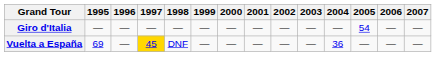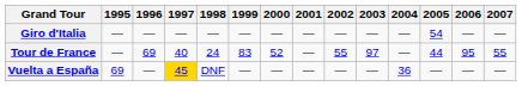 <table class="wikitable plainrowheaders">
 <tr>
 <th>Grand Tour</th>
 <th scope="col">1995</th>
 <th scope="col">1996</th>
 <th scope="col">1997</th>
 <th scope="col">1998</th>
 <th scope="col">1999</th>
 <th scope="col">2000</th>
 <th scope="col">2001</th>
 <th scope="col">2002</th>
 <th scope="col">2003</th>
 <th scope="col">2004</th>
 <th scope="col">2005</th>
 <th scope="col">2006</th>
 <th scope="col">2007</th>
 </tr>
 <tr style="text-align:center;">
 <th scope="row"> <a href='#'>Giro d'Italia</a></th>
 <td>—</td>
 <td>—</td>
 <td>—</td>
 <td>—</td>
 <td>—</td>
 <td>—</td>
 <td>—</td>
 <td>—</td>
 <td>—</td>
 <td>—</td>
 <td style="text-align:center;"><a href='#'>54</a></td>
 <td>—</td>
 <td>—</td>
 </tr>
 <tr style="text-align:center;">
+<th scope="row"> <a href='#'>Tour de France</a></th>
+<td>—</td>
+<td style="text-align:center;"><a href='#'>69</a></td>
+<td style="text-align:center;"><a href='#'>40</a></td>
+<td style="text-align:center;"><a href='#'>24</a></td>
+<td style="text-align:center;"><a href='#'>83</a></td>
+<td style="text-align:center;"><a href='#'>52</a></td>
+<td>—</td>
+<td style="text-align:center;"><a href='#'>55</a></td>
+<td style="text-align:center;"><a href='#'>97</a></td>
+<td>—</td>
+<td style="text-align:center;"><a href='#'>44</a></td>
+<td style="text-align:center;"><a href='#'>95</a></td>
+<td style="text-align:center;"><a href='#'>55</a></td>
+</tr>
+<tr style="text-align:center;">
 <th scope="row"> <a href='#'>Vuelta a España</a></th>
 <td style="text-align:center;"><a href='#'>69</a></td>
 <td>—</td>
 <td style="background: gold; text-align:center;"><a href='#'>45</a></td>
 <td style="text-align:center;"><a href='#'>DNF</a></td>
 <td>—</td>
 <td>—</td>
 <td>—</td>
 <td>—</td>
 <td>—</td>
 <td style="text-align:center;"><a href='#'>36</a></td>
 <td>—</td>
 <td>—</td>
 <td>—</td>
 </tr>
 </table>
